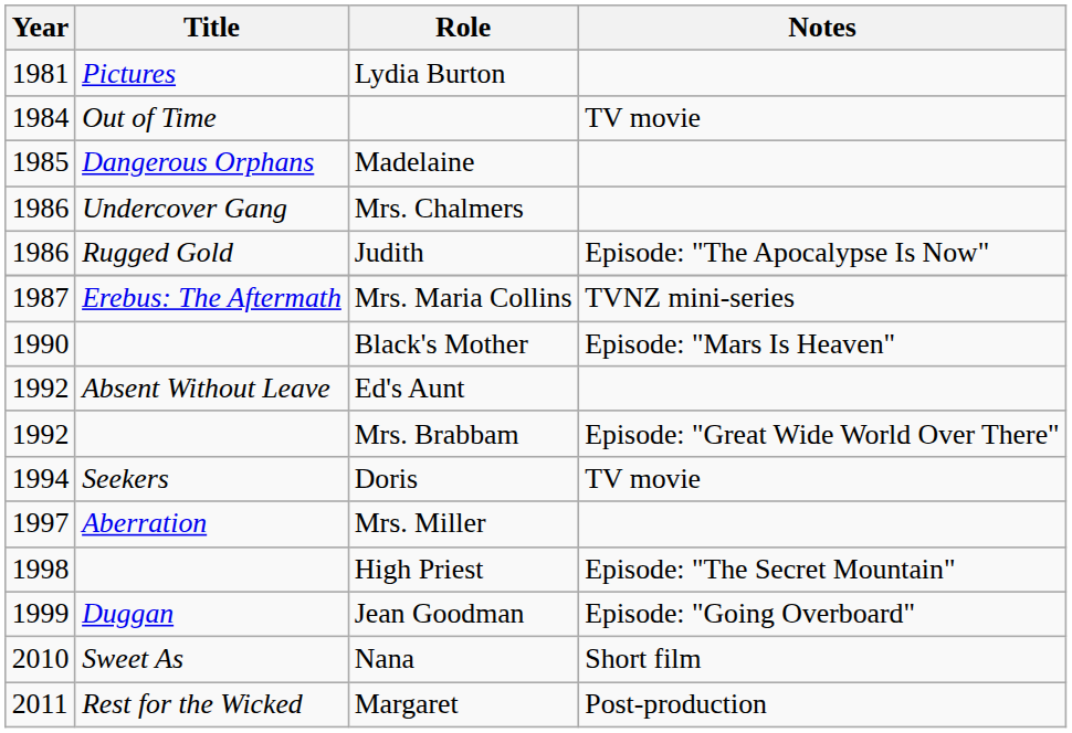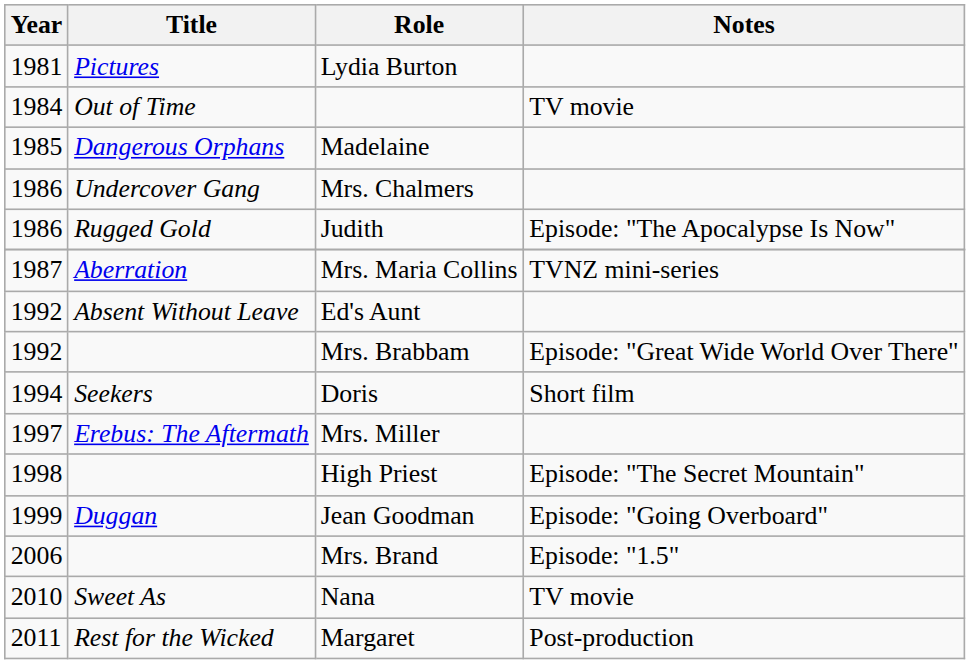 <table class="wikitable sortable">
 <tr>
 <th>Year</th>
 <th>Title</th>
 <th>Role</th>
 <th class="unsortable">Notes</th>
 </tr>
 <tr>
 <td>1981</td>
 <td><em><a href='#'>Pictures</a></em></td>
 <td>Lydia Burton</td>
 <td></td>
 </tr>
 <tr>
 <td>1984</td>
 <td><em>Out of Time</em></td>
 <td></td>
 <td>TV movie</td>
 </tr>
 <tr>
 <td>1985</td>
 <td><em><a href='#'>Dangerous Orphans</a></em></td>
 <td>Madelaine</td>
 <td></td>
 </tr>
 <tr>
 <td>1986</td>
 <td><em>Undercover Gang</em></td>
 <td>Mrs. Chalmers</td>
 <td></td>
 </tr>
 <tr>
 <td>1986</td>
 <td><em>Rugged Gold</em></td>
 <td>Judith</td>
 <td>Episode: "The Apocalypse Is Now"</td>
 </tr>
 <tr>
 </tr>
 <tr>
 <td>1987</td>
-<td><em><a href='#'>Erebus: The Aftermath</a></em></td>
+<td><em><a href='#'>Aberration</a></em></td>
 <td>Mrs. Maria Collins</td>
 <td>TVNZ mini-series</td>
-</tr>
-<tr>
-<td>1990</td>
-<td><em></em></td>
-<td>Black's Mother</td>
-<td>Episode: "Mars Is Heaven"</td>
 </tr>
 <tr>
 <td>1992</td>
 <td><em>Absent Without Leave</em></td>
 <td>Ed's Aunt</td>
 <td></td>
 </tr>
 <tr>
 <td>1992</td>
 <td><em></em></td>
 <td>Mrs. Brabbam</td>
 <td>Episode: "Great Wide World Over There"</td>
 </tr>
 <tr>
 <td>1994</td>
 <td><em>Seekers</em></td>
 <td>Doris</td>
-<td>TV movie</td>
+<td>Short film</td>
 </tr>
 <tr>
 <td>1997</td>
-<td><em><a href='#'>Aberration</a></em></td>
+<td><em><a href='#'>Erebus: The Aftermath</a></em></td>
 <td>Mrs. Miller</td>
 <td></td>
 </tr>
 <tr>
 <td>1998</td>
 <td><em></em></td>
 <td>High Priest</td>
 <td>Episode: "The Secret Mountain"</td>
 </tr>
 <tr>
 <td>1999</td>
 <td><em><a href='#'>Duggan</a></em></td>
 <td>Jean Goodman</td>
 <td>Episode: "Going Overboard"</td>
 </tr>
 <tr>
+<td>2006</td>
+<td><em></em></td>
+<td>Mrs. Brand</td>
+<td>Episode: "1.5"</td>
+</tr>
+<tr>
 <td>2010</td>
 <td><em>Sweet As</em></td>
 <td>Nana</td>
-<td>Short film</td>
+<td>TV movie</td>
 </tr>
 <tr>
 <td>2011</td>
 <td><em>Rest for the Wicked</em></td>
 <td>Margaret</td>
 <td>Post-production</td>
 </tr>
 </table>
